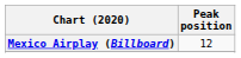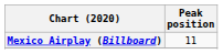 <table class="wikitable sortable plainrowheaders" style="text-align:center">
 <tr>
 <th scope="col">Chart (2020)</th>
 <th scope="col">Peak<br> position</th>
 </tr>
 <tr>
 <th scope="row"><a href='#'>Mexico Airplay</a> (<em><a href='#'>Billboard</a></em>)</th>
-<td>12</td>
+<td>11</td>
 </tr>
 <tr>
 </tr>
 <tr>
 </tr>
 <tr>
 </tr>
 <tr>
 </tr>
 </table>
